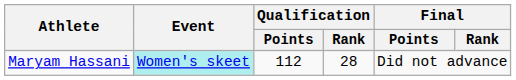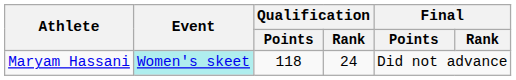 <table class="wikitable" style="font-size:90%">
 <tr>
 <th rowspan="2">Athlete</th>
 <th rowspan="2">Event</th>
 <th colspan=2>Qualification</th>
 <th colspan=2>Final</th>
 </tr>
 <tr style="font-size:95%">
 <th>Points</th>
 <th>Rank</th>
 <th>Points</th>
 <th>Rank</th>
 </tr>
 <tr align=center>
 <td align=left><a href='#'>Maryam Hassani</a></td>
 <td align=left style="background: paleturquoise;"><a href='#'>Women's skeet</a></td>
-<td>112</td>
-<td>28</td>
+<td>118</td>
+<td>24</td>
 <td colspan=2>Did not advance</td>
 </tr>
 </table>
